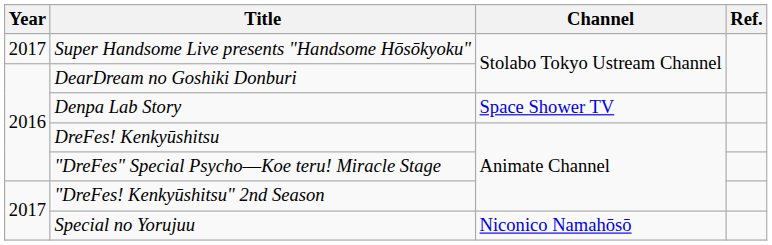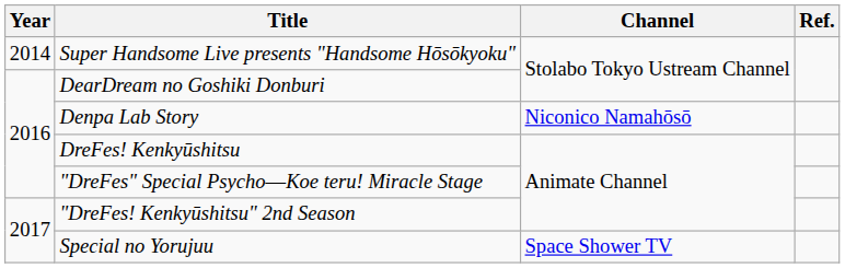 <table class="wikitable">
 <tr>
 <th>Year</th>
 <th>Title</th>
 <th>Channel</th>
 <th>Ref.</th>
 </tr>
 <tr>
-<td>2017</td>
+<td>2014</td>
 <td><em>Super Handsome Live presents "Handsome Hōsōkyoku"</em></td>
 <td rowspan="2">Stolabo Tokyo Ustream Channel</td>
 <td rowspan="2"></td>
 </tr>
 <tr>
 <td rowspan="4">2016</td>
 <td><em>DearDream no Goshiki Donburi</em></td>
 </tr>
 <tr>
 <td><em>Denpa Lab Story</em></td>
-<td><a href='#'>Space Shower TV</a></td>
+<td><a href='#'>Niconico Namahōsō</a></td>
 <td></td>
 </tr>
 <tr>
 <td><em>DreFes! Kenkyūshitsu</em></td>
 <td rowspan="3">Animate Channel</td>
 <td></td>
 </tr>
 <tr>
 <td><em>"DreFes" Special Psycho―Koe teru! Miracle Stage</em></td>
 <td></td>
 </tr>
 <tr>
 <td rowspan="2">2017</td>
 <td><em>"DreFes! Kenkyūshitsu" 2nd Season</em></td>
 <td></td>
 </tr>
 <tr>
 <td><em>Special no Yorujuu</em></td>
-<td><a href='#'>Niconico Namahōsō</a></td>
+<td><a href='#'>Space Shower TV</a></td>
 <td></td>
 </tr>
 </table>
